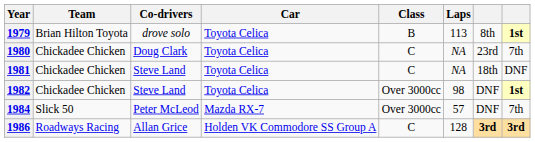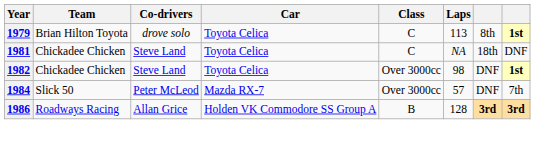 <table class="wikitable" style="text-align:center; font-size:90%">
 <tr>
 <th>Year</th>
 <th>Team</th>
 <th>Co-drivers</th>
 <th>Car</th>
 <th>Class</th>
 <th>Laps</th>
 <th></th>
 <th></th>
 </tr>
 <tr>
 <th><a href='#'>1979</a></th>
 <td align="left"> Brian Hilton Toyota</td>
 <td><em>drove solo</em></td>
 <td align="left"><a href='#'>Toyota Celica</a></td>
-<td>B</td>
+<td>C</td>
 <td>113</td>
 <td>8th</td>
 <td style="background:#ffffbf;"><strong>1st</strong></td>
-</tr>
-<tr>
-<th><a href='#'>1980</a></th>
-<td align="left"> Chickadee Chicken</td>
-<td align="left"> <a href='#'>Doug Clark</a></td>
-<td align="left"><a href='#'>Toyota Celica</a></td>
-<td>C</td>
-<td><em>NA</em></td>
-<td>23rd</td>
-<td>7th</td>
 </tr>
 <tr>
 <th><a href='#'>1981</a></th>
 <td align="left"> Chickadee Chicken</td>
 <td align="left"> <a href='#'>Steve Land</a></td>
 <td align="left"><a href='#'>Toyota Celica</a></td>
 <td>C</td>
 <td><em>NA</em></td>
 <td>18th</td>
 <td>DNF</td>
 </tr>
 <tr>
 <th><a href='#'>1982</a></th>
 <td align="left"> Chickadee Chicken</td>
 <td align="left"> <a href='#'>Steve Land</a></td>
 <td align="left"><a href='#'>Toyota Celica</a></td>
 <td>Over 3000cc</td>
 <td>98</td>
 <td>DNF</td>
 <td style="background:#ffffbf;"><strong>1st</strong></td>
 </tr>
 <tr>
 <th><a href='#'>1984</a></th>
 <td align="left"> Slick 50</td>
 <td align="left"> <a href='#'>Peter McLeod</a></td>
 <td align="left"><a href='#'>Mazda RX-7</a></td>
 <td>Over 3000cc</td>
 <td>57</td>
 <td>DNF</td>
 <td>7th</td>
 </tr>
 <tr>
 <th><a href='#'>1986</a></th>
 <td align="left"> <a href='#'>Roadways Racing</a></td>
 <td align="left"> <a href='#'>Allan Grice</a></td>
 <td align="left"><a href='#'>Holden VK Commodore SS Group A</a></td>
-<td>C</td>
+<td>B</td>
 <td>128</td>
 <td style="background:#ffdf9f;"><strong>3rd</strong></td>
 <td style="background:#ffdf9f;"><strong>3rd</strong></td>
 </tr>
 </table>
